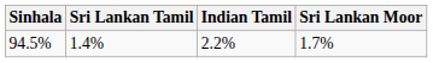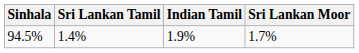 <table class="wikitable" border="1">
 <tr>
 <th>Sinhala</th>
 <th>Sri Lankan Tamil</th>
 <th>Indian Tamil</th>
 <th>Sri Lankan Moor</th>
 </tr>
 <tr>
 <td>94.5%</td>
 <td>1.4%</td>
-<td>2.2%</td>
+<td>1.9%</td>
 <td>1.7%</td>
 </tr>
 </table>
